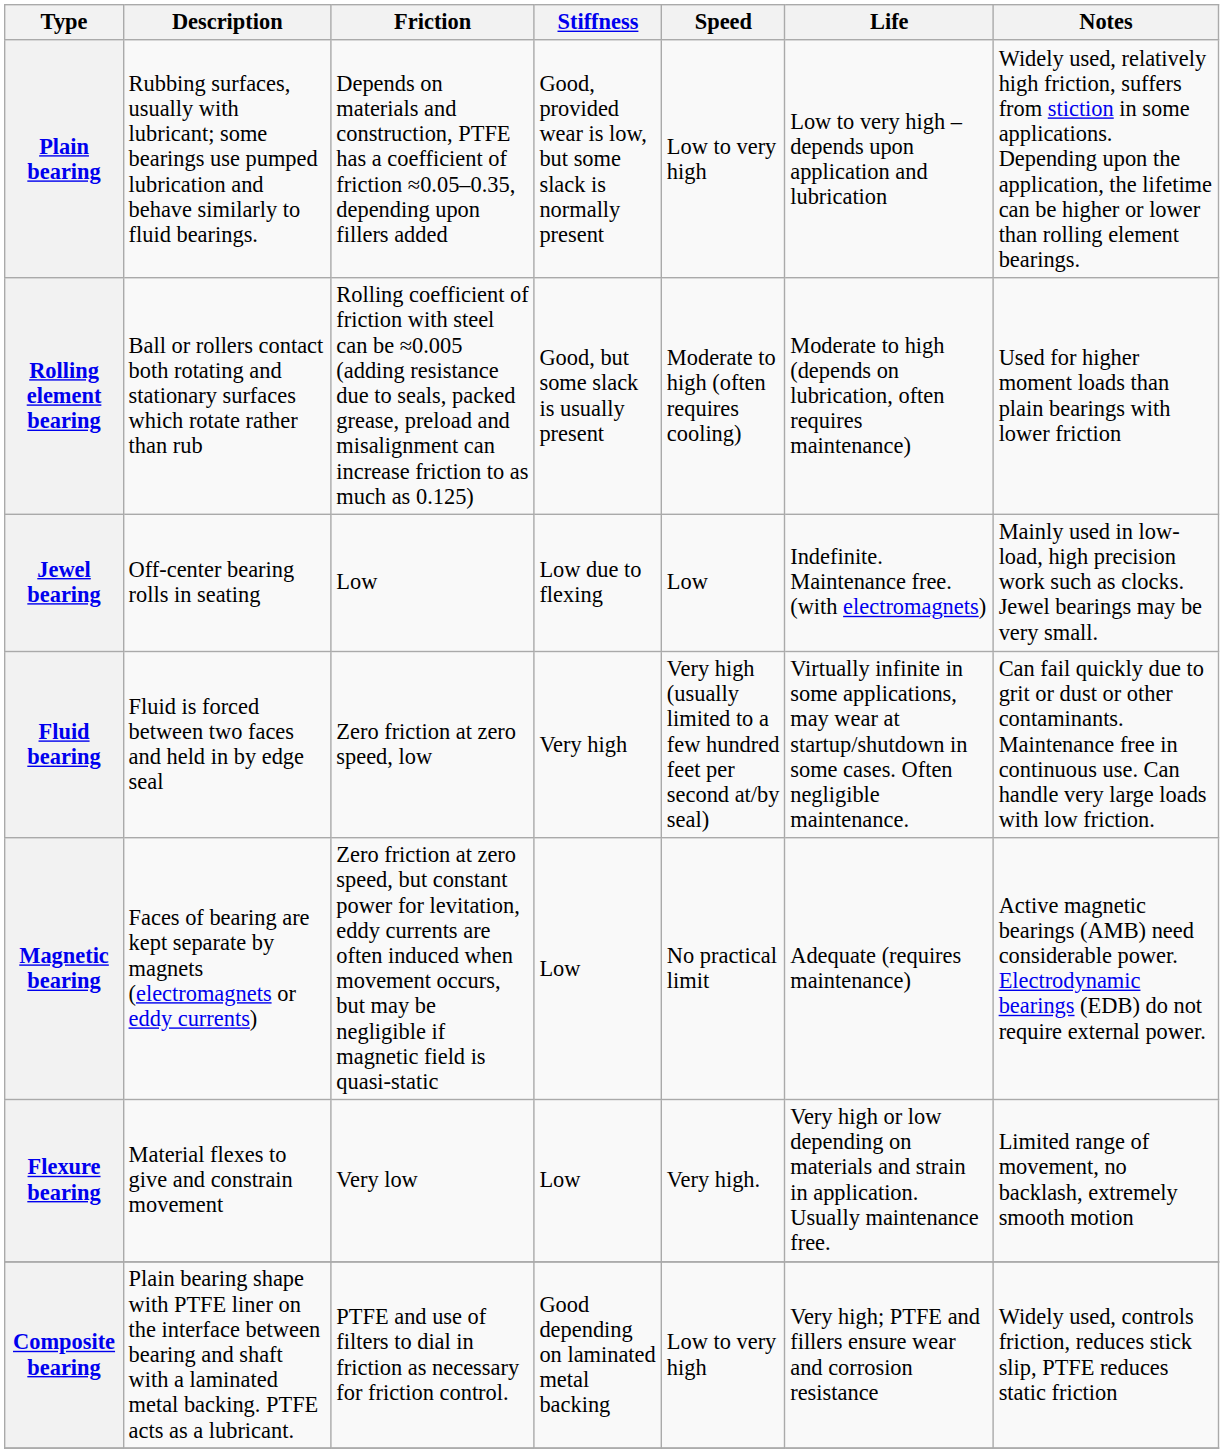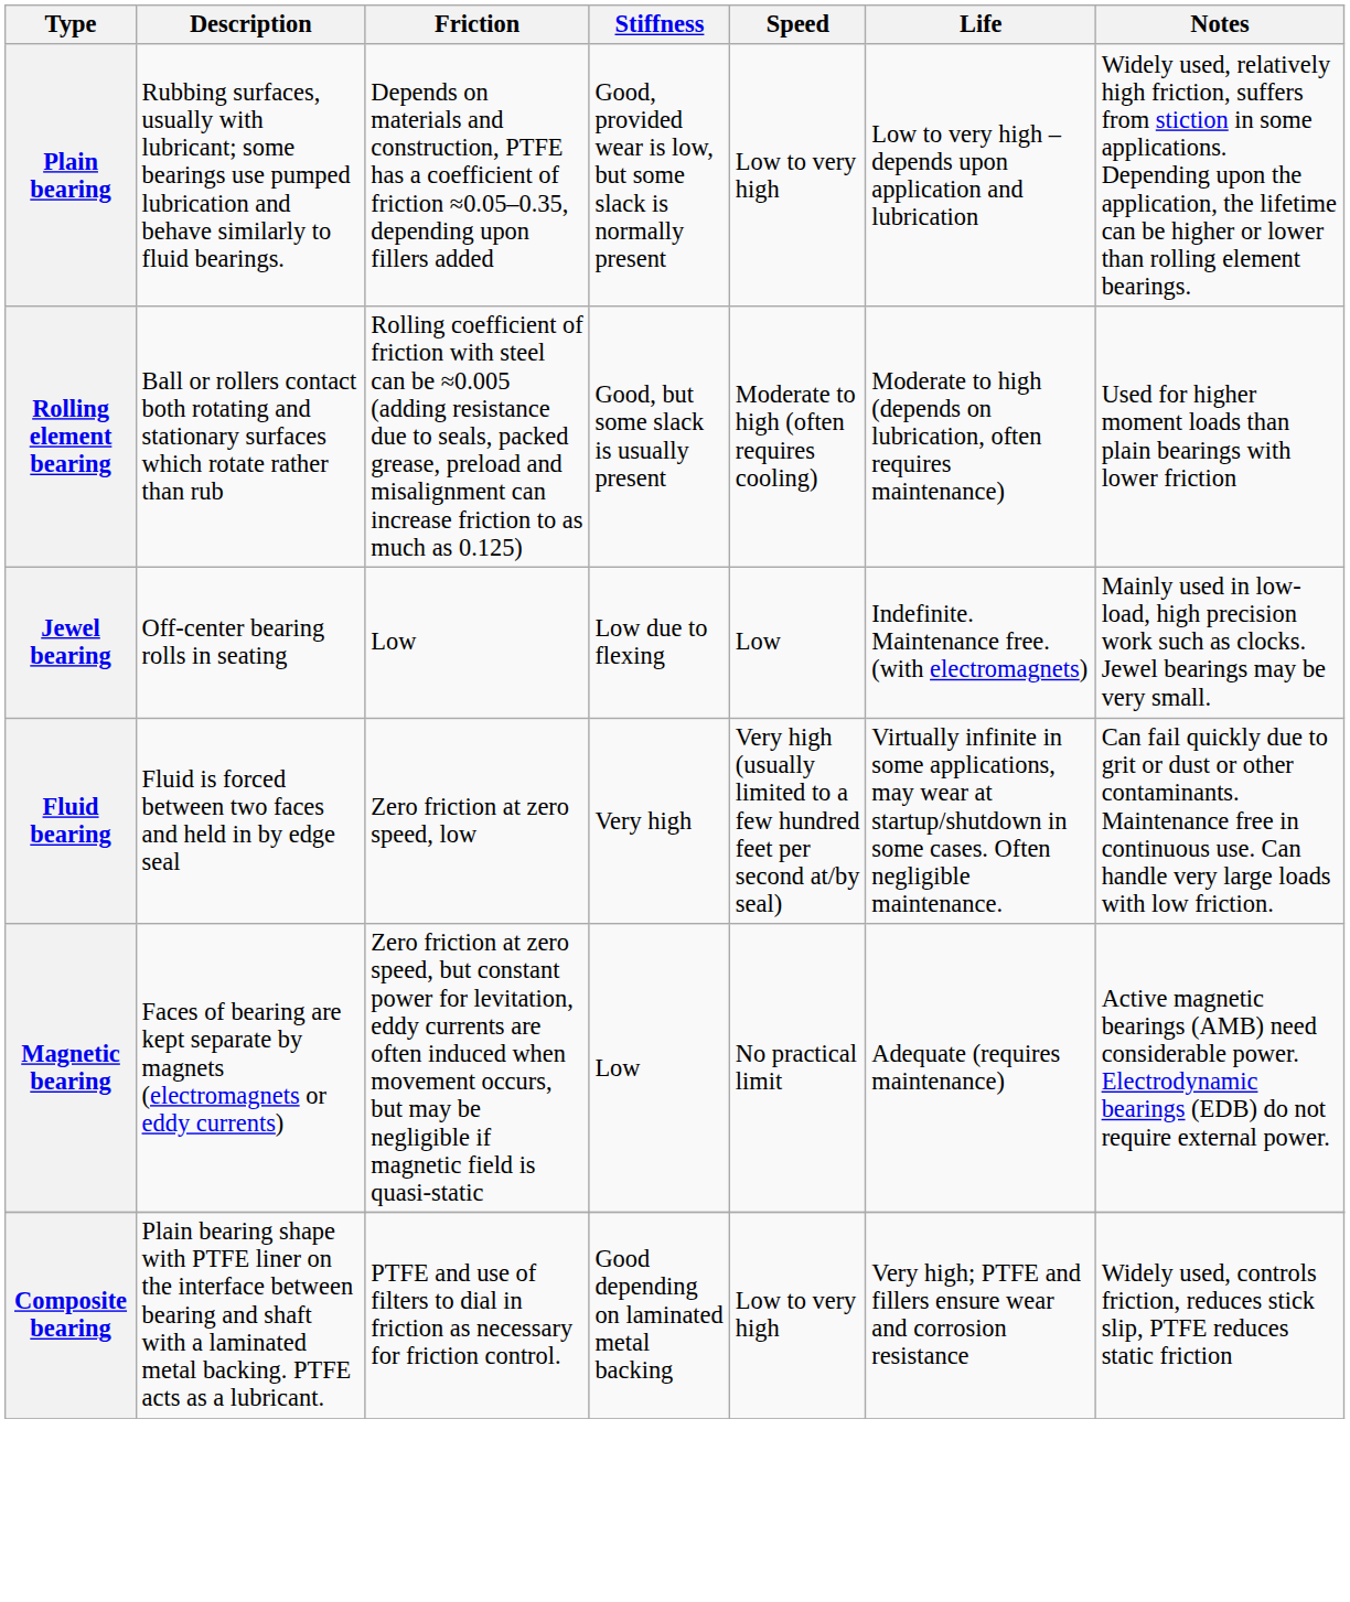 <table class="wikitable sortable sticky-header">
 <tr>
 <th>Type</th>
 <th class="unsortable">Description</th>
 <th>Friction</th>
 <th><a href='#'>Stiffness</a></th>
 <th>Speed</th>
 <th>Life</th>
 <th class="unsortable">Notes</th>
 </tr>
 <tr>
 <th><a href='#'>Plain bearing</a></th>
 <td>Rubbing surfaces, usually with lubricant; some bearings use pumped lubrication and behave similarly to fluid bearings.</td>
 <td>Depends on materials and construction, PTFE has a coefficient of friction ≈0.05–0.35, depending upon fillers added</td>
 <td>Good, provided wear is low, but some slack is normally present</td>
 <td>Low to very high</td>
 <td>Low to very high – depends upon application and lubrication</td>
 <td>Widely used, relatively high friction, suffers from <a href='#'>stiction</a> in some applications. Depending upon the application, the lifetime can be higher or lower than rolling element bearings.</td>
 </tr>
 <tr>
 <th><a href='#'>Rolling element bearing</a></th>
 <td>Ball or rollers contact both rotating and stationary surfaces which rotate rather than rub</td>
 <td>Rolling coefficient of friction with steel can be ≈0.005 (adding resistance due to seals, packed grease, preload and misalignment can increase friction to as much as 0.125)</td>
 <td>Good, but some slack is usually present</td>
 <td>Moderate to high (often requires cooling)</td>
 <td>Moderate to high (depends on lubrication, often requires maintenance)</td>
 <td>Used for higher moment loads than plain bearings with lower friction</td>
 </tr>
 <tr>
 <th><a href='#'>Jewel bearing</a></th>
 <td>Off-center bearing rolls in seating</td>
 <td>Low</td>
 <td>Low due to flexing</td>
 <td>Low</td>
 <td>Indefinite. Maintenance free. (with <a href='#'>electromagnets</a>)</td>
 <td>Mainly used in low-load, high precision work such as clocks. Jewel bearings may be very small.</td>
 </tr>
 <tr>
 <th><a href='#'>Fluid bearing</a></th>
 <td>Fluid is forced between two faces and held in by edge seal</td>
 <td>Zero friction at zero speed, low</td>
 <td>Very high</td>
 <td>Very high (usually limited to a few hundred feet per second at/by seal)</td>
 <td>Virtually infinite in some applications, may wear at startup/shutdown in some cases. Often negligible maintenance.</td>
 <td>Can fail quickly due to grit or dust or other contaminants. Maintenance free in continuous use. Can handle very large loads with low friction.</td>
 </tr>
 <tr>
 <th><a href='#'>Magnetic bearing</a></th>
 <td>Faces of bearing are kept separate by magnets (<a href='#'>electromagnets</a> or <a href='#'>eddy currents</a>)</td>
 <td>Zero friction at zero speed, but constant power for levitation, eddy currents are often induced when movement occurs, but may be negligible if magnetic field is quasi-static</td>
 <td>Low</td>
 <td>No practical limit</td>
 <td>Adequate (requires maintenance)</td>
 <td>Active magnetic bearings (AMB) need considerable power. <a href='#'>Electrodynamic bearings</a> (EDB) do not require external power.</td>
 </tr>
 <tr>
-<th><a href='#'>Flexure bearing</a></th>
-<td>Material flexes to give and constrain movement</td>
-<td>Very low</td>
-<td>Low</td>
-<td>Very high.</td>
-<td>Very high or low depending on materials and strain in application. Usually maintenance free.</td>
-<td>Limited range of movement, no backlash, extremely smooth motion</td>
-</tr>
-<tr>
 </tr>
 <tr>
 <th><a href='#'>Composite bearing</a></th>
 <td>Plain bearing shape with PTFE liner on the interface between bearing and shaft with a laminated metal backing. PTFE acts as a lubricant.</td>
 <td>PTFE and use of filters to dial in friction as necessary for friction control.</td>
 <td>Good depending on laminated metal backing</td>
 <td>Low to very high</td>
 <td>Very high; PTFE and fillers ensure wear and corrosion resistance</td>
 <td>Widely used, controls friction, reduces stick slip, PTFE reduces static friction</td>
 </tr>
 <tr>
 </tr>
 </table>
